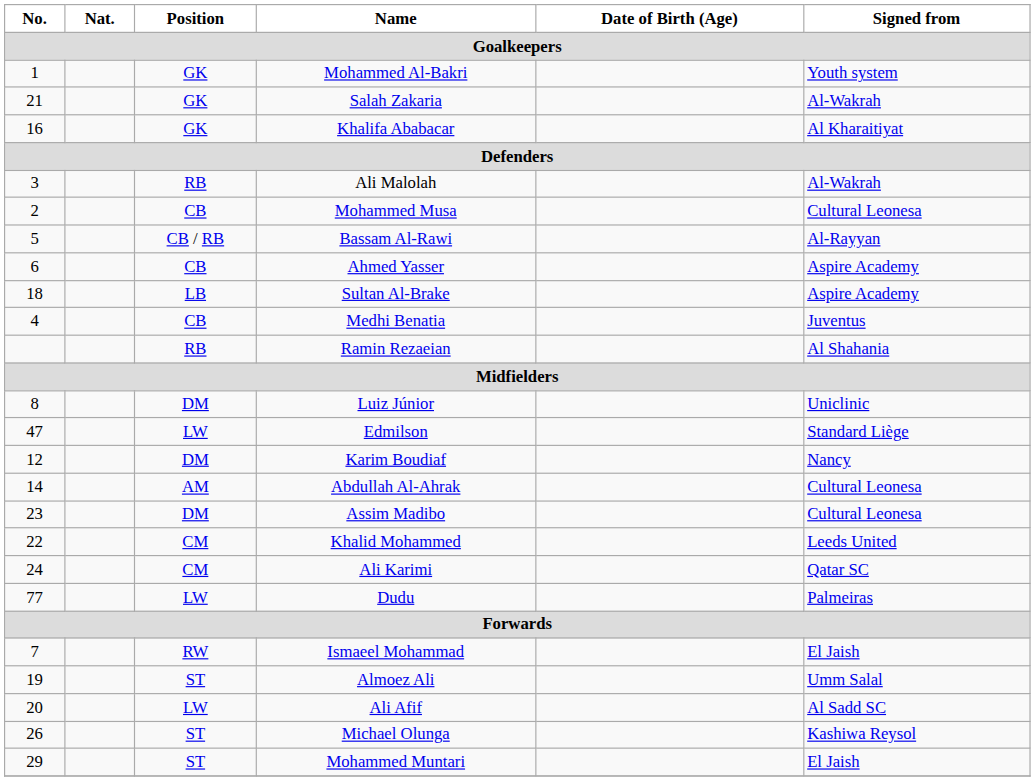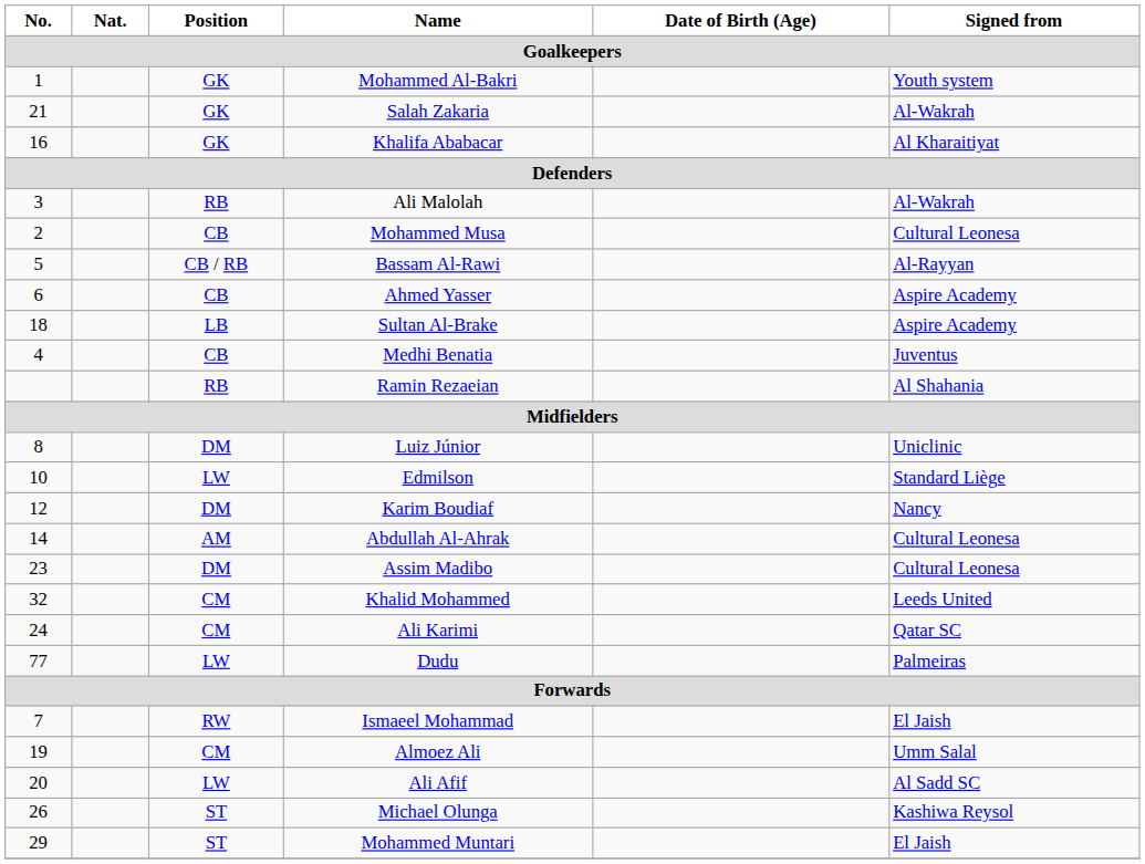 <table class="wikitable" style="text-align:center; font-size:90%; width:70%">
 <tr>
 <th style="background:white; color:black; text-align:center;">No.</th>
 <th style="background:white; color:black; text-align:center;">Nat.</th>
 <th style="background:white; color:black; text-align:center;">Position</th>
 <th style="background:white; color:black; text-align:center;">Name</th>
 <th style="background:white; color:black; text-align:center;">Date of Birth (Age)</th>
 <th style="background:white; color:black; text-align:center;">Signed from</th>
 </tr>
 <tr>
 <th colspan=10 style="background:#DCDCDC; text-align:center;">Goalkeepers</th>
 </tr>
 <tr>
 <td>1</td>
 <td></td>
 <td><a href='#'>GK</a></td>
 <td><a href='#'>Mohammed Al-Bakri</a></td>
 <td></td>
 <td style="text-align:left"> <a href='#'>Youth system</a></td>
 </tr>
 <tr>
 <td>21</td>
 <td></td>
 <td><a href='#'>GK</a></td>
 <td><a href='#'>Salah Zakaria</a></td>
 <td></td>
 <td style="text-align:left"> <a href='#'>Al-Wakrah</a></td>
 </tr>
 <tr>
 <td>16</td>
 <td></td>
 <td><a href='#'>GK</a></td>
 <td><a href='#'>Khalifa Ababacar</a></td>
 <td></td>
 <td style="text-align:left"> <a href='#'>Al Kharaitiyat</a></td>
 </tr>
 <tr>
 <th colspan=10 style="background:#DCDCDC; text-align:center;">Defenders</th>
 </tr>
 <tr>
 <td>3</td>
 <td></td>
 <td><a href='#'>RB</a></td>
 <td>Ali Malolah</td>
 <td></td>
 <td style="text-align:left"> <a href='#'>Al-Wakrah</a></td>
 </tr>
 <tr>
 <td>2</td>
 <td></td>
 <td><a href='#'>CB</a></td>
 <td><a href='#'>Mohammed Musa</a></td>
 <td></td>
 <td style="text-align:left"> <a href='#'>Cultural Leonesa</a></td>
 </tr>
 <tr>
 <td>5</td>
 <td></td>
 <td><a href='#'>CB</a> / <a href='#'>RB</a></td>
 <td><a href='#'>Bassam Al-Rawi</a></td>
 <td></td>
 <td style="text-align:left"> <a href='#'>Al-Rayyan</a></td>
 </tr>
 <tr>
 <td>6</td>
 <td></td>
 <td><a href='#'>CB</a></td>
 <td><a href='#'>Ahmed Yasser</a></td>
 <td></td>
 <td style="text-align:left"> <a href='#'>Aspire Academy</a></td>
 </tr>
 <tr>
 <td>18</td>
 <td></td>
 <td><a href='#'>LB</a></td>
 <td><a href='#'>Sultan Al-Brake</a></td>
 <td></td>
 <td style="text-align:left"> <a href='#'>Aspire Academy</a></td>
 </tr>
 <tr>
 <td>4</td>
 <td></td>
 <td><a href='#'>CB</a></td>
 <td><a href='#'>Medhi Benatia</a></td>
 <td></td>
 <td style="text-align:left"> <a href='#'>Juventus</a></td>
 </tr>
 <tr>
 <td></td>
 <td></td>
 <td><a href='#'>RB</a></td>
 <td><a href='#'>Ramin Rezaeian</a></td>
 <td></td>
 <td style="text-align:left"> <a href='#'>Al Shahania</a></td>
 </tr>
 <tr>
 <th colspan=10 style="background:#DCDCDC; text-align:center;">Midfielders</th>
 </tr>
 <tr>
 <td>8</td>
 <td></td>
 <td><a href='#'>DM</a></td>
 <td><a href='#'>Luiz Júnior</a></td>
 <td></td>
 <td style="text-align:left"> <a href='#'>Uniclinic</a></td>
 </tr>
 <tr>
-<td>47</td>
+<td>10</td>
 <td></td>
 <td><a href='#'>LW</a></td>
 <td><a href='#'>Edmilson</a></td>
 <td></td>
 <td style="text-align:left"> <a href='#'>Standard Liège</a></td>
 </tr>
 <tr>
 <td>12</td>
 <td></td>
 <td><a href='#'>DM</a></td>
 <td><a href='#'>Karim Boudiaf</a></td>
 <td></td>
 <td style="text-align:left"> <a href='#'>Nancy</a></td>
 </tr>
 <tr>
 <td>14</td>
 <td></td>
 <td><a href='#'>AM</a></td>
 <td><a href='#'>Abdullah Al-Ahrak</a></td>
 <td></td>
 <td style="text-align:left"> <a href='#'>Cultural Leonesa</a></td>
 </tr>
 <tr>
 <td>23</td>
 <td></td>
 <td><a href='#'>DM</a></td>
 <td><a href='#'>Assim Madibo</a></td>
 <td></td>
 <td style="text-align:left"> <a href='#'>Cultural Leonesa</a></td>
 </tr>
 <tr>
-<td>22</td>
+<td>32</td>
 <td></td>
 <td><a href='#'>CM</a></td>
 <td><a href='#'>Khalid Mohammed</a></td>
 <td></td>
 <td style="text-align:left"> <a href='#'>Leeds United</a></td>
 </tr>
 <tr>
 <td>24</td>
 <td></td>
 <td><a href='#'>CM</a></td>
 <td><a href='#'>Ali Karimi</a></td>
 <td></td>
 <td style="text-align:left"> <a href='#'>Qatar SC</a></td>
 </tr>
 <tr>
 <td>77</td>
 <td></td>
 <td><a href='#'>LW</a></td>
 <td><a href='#'>Dudu</a></td>
 <td></td>
 <td style="text-align:left"> <a href='#'>Palmeiras</a></td>
 </tr>
 <tr>
 <th colspan=10 style="background:#DCDCDC; text-align:center;">Forwards</th>
 </tr>
 <tr>
 <td>7</td>
 <td></td>
 <td><a href='#'>RW</a></td>
 <td><a href='#'>Ismaeel Mohammad</a></td>
 <td></td>
 <td style="text-align:left"> <a href='#'>El Jaish</a></td>
 </tr>
 <tr>
 <td>19</td>
 <td></td>
-<td><a href='#'>ST</a></td>
+<td><a href='#'>CM</a></td>
 <td><a href='#'>Almoez Ali</a></td>
 <td></td>
 <td style="text-align:left"> <a href='#'>Umm Salal</a></td>
 </tr>
 <tr>
 <td>20</td>
 <td></td>
 <td><a href='#'>LW</a></td>
 <td><a href='#'>Ali Afif</a></td>
 <td></td>
 <td style="text-align:left"> <a href='#'>Al Sadd SC</a></td>
 </tr>
 <tr>
 <td>26</td>
 <td></td>
 <td><a href='#'>ST</a></td>
 <td><a href='#'>Michael Olunga</a></td>
 <td></td>
 <td style="text-align:left"> <a href='#'>Kashiwa Reysol</a></td>
 </tr>
 <tr>
 <td>29</td>
 <td></td>
 <td><a href='#'>ST</a></td>
 <td><a href='#'>Mohammed Muntari</a></td>
 <td></td>
 <td style="text-align:left"> <a href='#'>El Jaish</a></td>
 </tr>
 <tr>
 </tr>
 </table>
